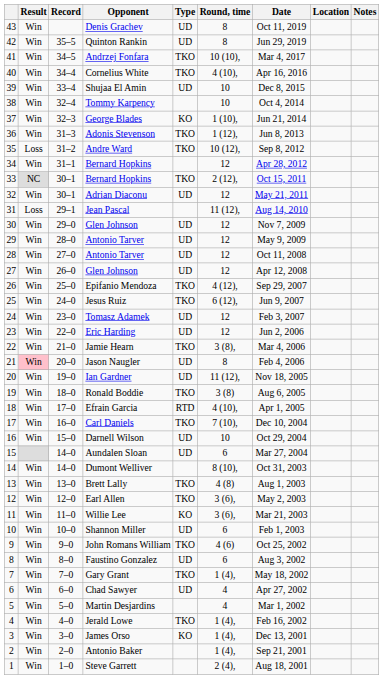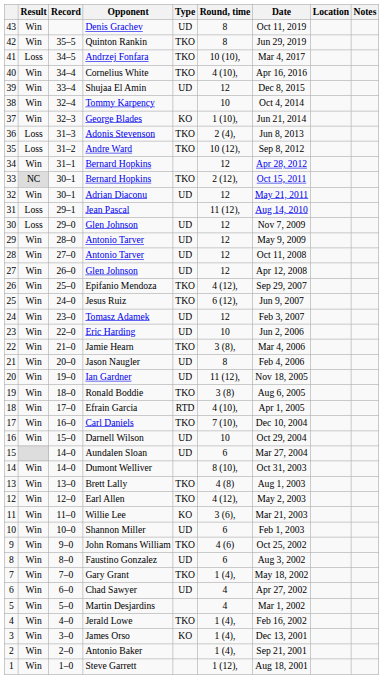 <table class="wikitable" style="text-align:center">
 <tr>
 <th></th>
 <th>Result</th>
 <th>Record</th>
 <th>Opponent</th>
 <th>Type</th>
 <th>Round, time</th>
 <th>Date</th>
 <th>Location</th>
 <th>Notes</th>
 </tr>
 <tr>
 <td>43</td>
 <td>Win</td>
 <td></td>
 <td style="text-align:left;"><a href='#'>Denis Grachev</a></td>
 <td>UD</td>
 <td>8</td>
 <td>Oct 11, 2019</td>
 <td style="text-align:left;"></td>
 <td style="text-align:left;"></td>
 </tr>
 <tr>
 <td>42</td>
 <td>Win</td>
 <td>35–5 </td>
 <td style="text-align:left;">Quinton Rankin</td>
-<td>UD</td>
+<td>TKO</td>
 <td>8</td>
 <td>Jun 29, 2019</td>
 <td style="text-align:left;"></td>
 <td></td>
 </tr>
 <tr>
 <td>41</td>
-<td>Win</td>
+<td>Loss</td>
 <td>34–5 </td>
 <td style="text-align:left;"><a href='#'>Andrzej Fonfara</a></td>
 <td>TKO</td>
 <td>10 (10), </td>
 <td>Mar 4, 2017</td>
 <td style="text-align:left;"></td>
 <td></td>
 </tr>
 <tr>
 <td>40</td>
 <td>Win</td>
 <td>34–4 </td>
 <td style="text-align:left;">Cornelius White</td>
 <td>TKO</td>
 <td>4 (10), </td>
 <td>Apr 16, 2016</td>
 <td style="text-align:left;"></td>
 <td></td>
 </tr>
 <tr>
 <td>39</td>
 <td>Win</td>
 <td>33–4 </td>
 <td style="text-align:left;">Shujaa El Amin</td>
 <td>UD</td>
-<td>10</td>
+<td>12</td>
 <td>Dec 8, 2015</td>
 <td style="text-align:left;"></td>
 <td></td>
 </tr>
 <tr>
 <td>38</td>
 <td>Win</td>
 <td>32–4 </td>
 <td style="text-align:left;"><a href='#'>Tommy Karpency</a></td>
 <td></td>
 <td>10</td>
 <td>Oct 4, 2014</td>
 <td style="text-align:left;"></td>
 <td></td>
 </tr>
 <tr>
 <td>37</td>
 <td>Win</td>
 <td>32–3 </td>
 <td style="text-align:left;"><a href='#'>George Blades</a></td>
 <td>KO</td>
 <td>1 (10), </td>
 <td>Jun 21, 2014</td>
 <td style="text-align:left;"></td>
 <td></td>
 </tr>
 <tr>
 <td>36</td>
-<td>Win</td>
+<td>Loss</td>
 <td>31–3 </td>
 <td style="text-align:left;"><a href='#'>Adonis Stevenson</a></td>
 <td>TKO</td>
-<td>1 (12), </td>
+<td>2 (4), </td>
 <td>Jun 8, 2013</td>
 <td style="text-align:left;"></td>
 <td style="text-align:left;"></td>
 </tr>
 <tr>
 <td>35</td>
 <td>Loss</td>
 <td>31–2 </td>
 <td style="text-align:left;"><a href='#'>Andre Ward</a></td>
 <td>TKO</td>
 <td>10 (12), </td>
 <td>Sep 8, 2012</td>
 <td style="text-align:left;"></td>
 <td style="text-align:left;"></td>
 </tr>
 <tr>
 <td>34</td>
 <td>Win</td>
 <td>31–1 </td>
 <td style="text-align:left;"><a href='#'>Bernard Hopkins</a></td>
 <td></td>
 <td>12</td>
 <td><a href='#'>Apr 28, 2012</a></td>
 <td style="text-align:left;"></td>
 <td style="text-align:left;"></td>
 </tr>
 <tr>
 <td>33</td>
 <td style="background:#DDD">NC</td>
 <td>30–1 </td>
 <td style="text-align:left;"><a href='#'>Bernard Hopkins</a></td>
 <td>TKO</td>
 <td>2 (12), </td>
 <td><a href='#'>Oct 15, 2011</a></td>
 <td style="text-align:left;"></td>
 <td style="text-align:left;"></td>
 </tr>
 <tr>
 <td>32</td>
 <td>Win</td>
 <td>30–1 </td>
 <td style="text-align:left;"><a href='#'>Adrian Diaconu</a></td>
 <td>UD</td>
 <td>12</td>
 <td><a href='#'>May 21, 2011</a></td>
 <td style="text-align:left;"></td>
 <td></td>
 </tr>
 <tr>
 <td>31</td>
 <td>Loss</td>
 <td>29–1 </td>
 <td style="text-align:left;"><a href='#'>Jean Pascal</a></td>
 <td></td>
 <td>11 (12), </td>
 <td><a href='#'>Aug 14, 2010</a></td>
 <td style="text-align:left;"></td>
 <td style="text-align:left;"></td>
 </tr>
 <tr>
 <td>30</td>
-<td>Win</td>
+<td>Loss</td>
 <td>29–0 </td>
 <td style="text-align:left;"><a href='#'>Glen Johnson</a></td>
 <td>UD</td>
 <td>12</td>
 <td>Nov 7, 2009</td>
 <td style="text-align:left;"></td>
 <td style="text-align:left;"></td>
 </tr>
 <tr>
 <td>29</td>
 <td>Win</td>
 <td>28–0 </td>
 <td style="text-align:left;"><a href='#'>Antonio Tarver</a></td>
 <td>UD</td>
 <td>12</td>
 <td>May 9, 2009</td>
 <td style="text-align:left;"></td>
 <td style="text-align:left;"></td>
 </tr>
 <tr>
 <td>28</td>
 <td>Win</td>
 <td>27–0 </td>
 <td style="text-align:left;"><a href='#'>Antonio Tarver</a></td>
 <td>UD</td>
 <td>12</td>
 <td>Oct 11, 2008</td>
 <td style="text-align:left;"></td>
 <td style="text-align:left;"></td>
 </tr>
 <tr>
 <td>27</td>
 <td>Win</td>
 <td>26–0 </td>
 <td style="text-align:left;"><a href='#'>Glen Johnson</a></td>
 <td>UD</td>
 <td>12</td>
 <td>Apr 12, 2008</td>
 <td style="text-align:left;"></td>
 <td style="text-align:left;"></td>
 </tr>
 <tr>
 <td>26</td>
 <td>Win</td>
 <td>25–0 </td>
 <td style="text-align:left;">Epifanio Mendoza</td>
 <td>TKO</td>
 <td>4 (12), </td>
 <td>Sep 29, 2007</td>
 <td style="text-align:left;"></td>
 <td style="text-align:left;"></td>
 </tr>
 <tr>
 <td>25</td>
 <td>Win</td>
 <td>24–0 </td>
 <td style="text-align:left;">Jesus Ruiz</td>
 <td>TKO</td>
 <td>6 (12), </td>
 <td>Jun 9, 2007</td>
 <td style="text-align:left;"></td>
 <td style="text-align:left;"></td>
 </tr>
 <tr>
 <td>24</td>
 <td>Win</td>
 <td>23–0 </td>
 <td style="text-align:left;"><a href='#'>Tomasz Adamek</a></td>
 <td>UD</td>
 <td>12</td>
 <td>Feb 3, 2007</td>
 <td style="text-align:left;"></td>
 <td style="text-align:left;"></td>
 </tr>
 <tr>
 <td>23</td>
 <td>Win</td>
 <td>22–0 </td>
 <td style="text-align:left;"><a href='#'>Eric Harding</a></td>
 <td>UD</td>
-<td>12</td>
+<td>10</td>
 <td>Jun 2, 2006</td>
 <td style="text-align:left;"></td>
 <td style="text-align:left;"></td>
 </tr>
 <tr>
 <td>22</td>
 <td>Win</td>
 <td>21–0 </td>
 <td style="text-align:left;">Jamie Hearn</td>
 <td>TKO</td>
 <td>3 (8), </td>
 <td>Mar 4, 2006</td>
 <td style="text-align:left;"></td>
 <td></td>
 </tr>
 <tr>
 <td>21</td>
-<td style="background: pink;">Win</td>
+<td>Win</td>
 <td>20–0 </td>
 <td style="text-align:left;">Jason Naugler</td>
 <td>UD</td>
 <td>8</td>
 <td>Feb 4, 2006</td>
 <td style="text-align:left;"></td>
 <td></td>
 </tr>
 <tr>
 <td>20</td>
 <td>Win</td>
 <td>19–0 </td>
 <td style="text-align:left;"><a href='#'>Ian Gardner</a></td>
 <td>UD</td>
 <td>11 (12), </td>
 <td>Nov 18, 2005</td>
 <td style="text-align:left;"></td>
 <td style="text-align:left;"></td>
 </tr>
 <tr>
 <td>19</td>
 <td>Win</td>
 <td>18–0 </td>
 <td style="text-align:left;">Ronald Boddie</td>
 <td>TKO</td>
 <td>3 (8)</td>
 <td>Aug 6, 2005</td>
 <td style="text-align:left;"></td>
 <td></td>
 </tr>
 <tr>
 <td>18</td>
 <td>Win</td>
 <td>17–0 </td>
 <td style="text-align:left;">Efrain Garcia</td>
 <td>RTD</td>
 <td>4 (10), </td>
 <td>Apr 1, 2005</td>
 <td style="text-align:left;"></td>
 <td style="text-align:left;"></td>
 </tr>
 <tr>
 <td>17</td>
 <td>Win</td>
 <td>16–0 </td>
 <td style="text-align:left;"><a href='#'>Carl Daniels</a></td>
 <td>TKO</td>
 <td>7 (10), </td>
 <td>Dec 10, 2004</td>
 <td style="text-align:left;"></td>
 <td style="text-align:left;"></td>
 </tr>
 <tr>
 <td>16</td>
 <td>Win</td>
 <td>15–0 </td>
 <td style="text-align:left;">Darnell Wilson</td>
 <td>UD</td>
 <td>10</td>
 <td>Oct 29, 2004</td>
 <td style="text-align:left;"></td>
 <td style="text-align:left;"></td>
 </tr>
 <tr>
 <td>15</td>
 <td style="background:#DDD"></td>
 <td>14–0 </td>
 <td style="text-align:left;">Aundalen Sloan</td>
 <td>UD</td>
 <td>6</td>
 <td>Mar 27, 2004</td>
 <td style="text-align:left;"></td>
 <td style="text-align:left;"></td>
 </tr>
 <tr>
 <td>14</td>
 <td>Win</td>
 <td>14–0</td>
 <td style="text-align:left;">Dumont Welliver</td>
 <td></td>
 <td>8 (10), </td>
 <td>Oct 31, 2003</td>
 <td style="text-align:left;"></td>
 <td style="text-align:left;"></td>
 </tr>
 <tr>
 <td>13</td>
 <td>Win</td>
 <td>13–0</td>
 <td style="text-align:left;">Brett Lally</td>
 <td>TKO</td>
 <td>4 (8)</td>
 <td>Aug 1, 2003</td>
 <td style="text-align:left;"></td>
 <td></td>
 </tr>
 <tr>
 <td>12</td>
 <td>Win</td>
 <td>12–0</td>
 <td style="text-align:left;">Earl Allen</td>
 <td>TKO</td>
-<td>3 (6), </td>
+<td>4 (12), </td>
 <td>May 2, 2003</td>
 <td style="text-align:left;"></td>
 <td></td>
 </tr>
 <tr>
 <td>11</td>
 <td>Win</td>
 <td>11–0</td>
 <td style="text-align:left;">Willie Lee</td>
 <td>KO</td>
 <td>3 (6), </td>
 <td>Mar 21, 2003</td>
 <td style="text-align:left;"></td>
 <td></td>
 </tr>
 <tr>
 <td>10</td>
 <td>Win</td>
 <td>10–0</td>
 <td style="text-align:left;">Shannon Miller</td>
 <td>UD</td>
 <td>6</td>
 <td>Feb 1, 2003</td>
 <td style="text-align:left;"></td>
 <td></td>
 </tr>
 <tr>
 <td>9</td>
 <td>Win</td>
 <td>9–0</td>
 <td style="text-align:left;">John Romans William</td>
 <td>TKO</td>
 <td>4 (6)</td>
 <td>Oct 25, 2002</td>
 <td style="text-align:left;"></td>
 <td></td>
 </tr>
 <tr>
 <td>8</td>
 <td>Win</td>
 <td>8–0</td>
 <td style="text-align:left;">Faustino Gonzalez</td>
 <td>UD</td>
 <td>6</td>
 <td>Aug 3, 2002</td>
 <td style="text-align:left;"></td>
 <td></td>
 </tr>
 <tr>
 <td>7</td>
 <td>Win</td>
 <td>7–0</td>
 <td style="text-align:left;">Gary Grant</td>
 <td>TKO</td>
 <td>1 (4), </td>
 <td>May 18, 2002</td>
 <td style="text-align:left;"></td>
 <td></td>
 </tr>
 <tr>
 <td>6</td>
 <td>Win</td>
 <td>6–0</td>
 <td style="text-align:left;">Chad Sawyer</td>
 <td>UD</td>
 <td>4</td>
 <td>Apr 27, 2002</td>
 <td style="text-align:left;"></td>
 <td></td>
 </tr>
 <tr>
 <td>5</td>
 <td>Win</td>
 <td>5–0</td>
 <td style="text-align:left;">Martin Desjardins</td>
 <td></td>
 <td>4</td>
 <td>Mar 1, 2002</td>
 <td style="text-align:left;"></td>
 <td></td>
 </tr>
 <tr>
 <td>4</td>
 <td>Win</td>
 <td>4–0</td>
 <td style="text-align:left;">Jerald Lowe</td>
 <td>TKO</td>
 <td>1 (4), </td>
 <td>Feb 16, 2002</td>
 <td style="text-align:left;"></td>
 <td></td>
 </tr>
 <tr>
 <td>3</td>
 <td>Win</td>
 <td>3–0</td>
 <td style="text-align:left;">James Orso</td>
 <td>KO</td>
 <td>1 (4), </td>
 <td>Dec 13, 2001</td>
 <td style="text-align:left;"></td>
 <td></td>
 </tr>
 <tr>
 <td>2</td>
 <td>Win</td>
 <td>2–0</td>
 <td style="text-align:left;">Antonio Baker</td>
 <td></td>
 <td>1 (4), </td>
 <td>Sep 21, 2001</td>
 <td style="text-align:left;"></td>
 <td></td>
 </tr>
 <tr>
 <td>1</td>
 <td>Win</td>
 <td>1–0</td>
 <td style="text-align:left;">Steve Garrett</td>
 <td></td>
-<td>2 (4), </td>
+<td>1 (12), </td>
 <td>Aug 18, 2001</td>
 <td style="text-align:left;"></td>
 <td></td>
 </tr>
 </table>
